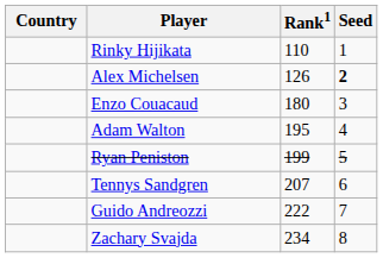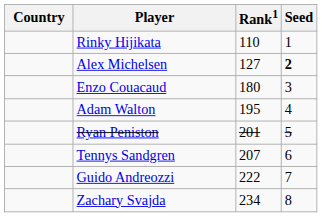 <table class="sortable wikitable">
 <tr>
 <th width="70">Country</th>
 <th width="175">Player</th>
 <th>Rank<sup>1</sup></th>
 <th>Seed</th>
 </tr>
 <tr>
 <td></td>
 <td><a href='#'>Rinky Hijikata</a></td>
 <td>110</td>
 <td>1</td>
 </tr>
 <tr>
 <td></td>
 <td><a href='#'>Alex Michelsen</a></td>
-<td>126</td>
+<td>127</td>
 <td><strong>2</strong></td>
 </tr>
 <tr>
 <td></td>
 <td><a href='#'>Enzo Couacaud</a></td>
 <td>180</td>
 <td>3</td>
 </tr>
 <tr>
 <td></td>
 <td><a href='#'>Adam Walton</a></td>
 <td>195</td>
 <td>4</td>
 </tr>
 <tr>
 <td><s></s></td>
 <td><s><a href='#'>Ryan Peniston</a></s></td>
-<td><s>199</s></td>
+<td><s>201</s></td>
 <td><s>5</s></td>
 </tr>
 <tr>
 <td></td>
 <td><a href='#'>Tennys Sandgren</a></td>
 <td>207</td>
 <td>6</td>
 </tr>
 <tr>
 <td></td>
 <td><a href='#'>Guido Andreozzi</a></td>
 <td>222</td>
 <td>7</td>
 </tr>
 <tr>
 <td></td>
 <td><a href='#'>Zachary Svajda</a></td>
 <td>234</td>
 <td>8</td>
 </tr>
 </table>
